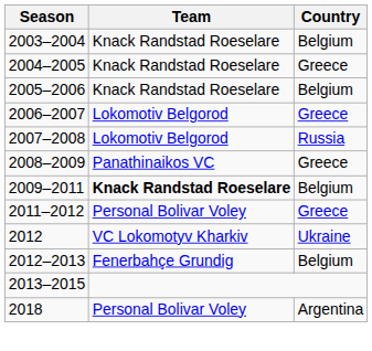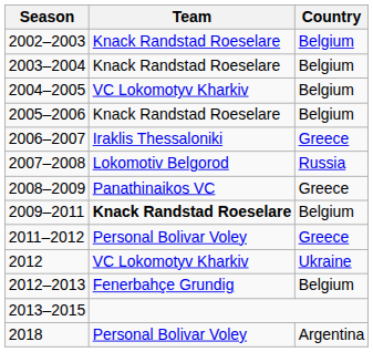 <table class="wikitable">
 <tr>
 <th>Season</th>
 <th>Team</th>
 <th>Country</th>
+</tr>
+<tr>
+<td>2002–2003</td>
+<td><a href='#'>Knack Randstad Roeselare</a></td>
+<td><a href='#'>Belgium</a></td>
 </tr>
 <tr>
 <td>2003–2004</td>
 <td>Knack Randstad Roeselare</td>
 <td>Belgium</td>
 </tr>
 <tr>
 <td>2004–2005</td>
-<td>Knack Randstad Roeselare</td>
-<td>Greece</td>
+<td><a href='#'>VC Lokomotyv Kharkiv</a></td>
+<td>Belgium</td>
 </tr>
 <tr>
 <td>2005–2006</td>
 <td>Knack Randstad Roeselare</td>
 <td>Belgium</td>
 </tr>
 <tr>
 <td>2006–2007</td>
-<td><a href='#'>Lokomotiv Belgorod</a></td>
+<td><a href='#'>Iraklis Thessaloniki</a></td>
 <td><a href='#'>Greece</a></td>
 </tr>
 <tr>
 <td>2007–2008</td>
 <td><a href='#'>Lokomotiv Belgorod</a></td>
 <td><a href='#'>Russia</a></td>
 </tr>
 <tr>
 <td>2008–2009</td>
 <td><a href='#'>Panathinaikos VC</a></td>
 <td>Greece</td>
 </tr>
 <tr>
 <td>2009–2011</td>
 <td><strong>Knack Randstad Roeselare</strong></td>
 <td>Belgium</td>
 </tr>
 <tr>
 <td>2011–2012</td>
 <td><a href='#'>Personal Bolivar Voley</a></td>
 <td><a href='#'>Greece</a></td>
 </tr>
 <tr>
 <td>2012</td>
 <td><a href='#'>VC Lokomotyv Kharkiv</a></td>
 <td><a href='#'>Ukraine</a></td>
 </tr>
 <tr>
 <td>2012–2013</td>
 <td><a href='#'>Fenerbahçe Grundig</a></td>
 <td>Belgium</td>
 </tr>
 <tr>
 <td>2013–2015</td>
 </tr>
 <tr>
 <td>2018</td>
 <td><a href='#'>Personal Bolivar Voley</a></td>
 <td>Argentina</td>
 </tr>
 </table>
